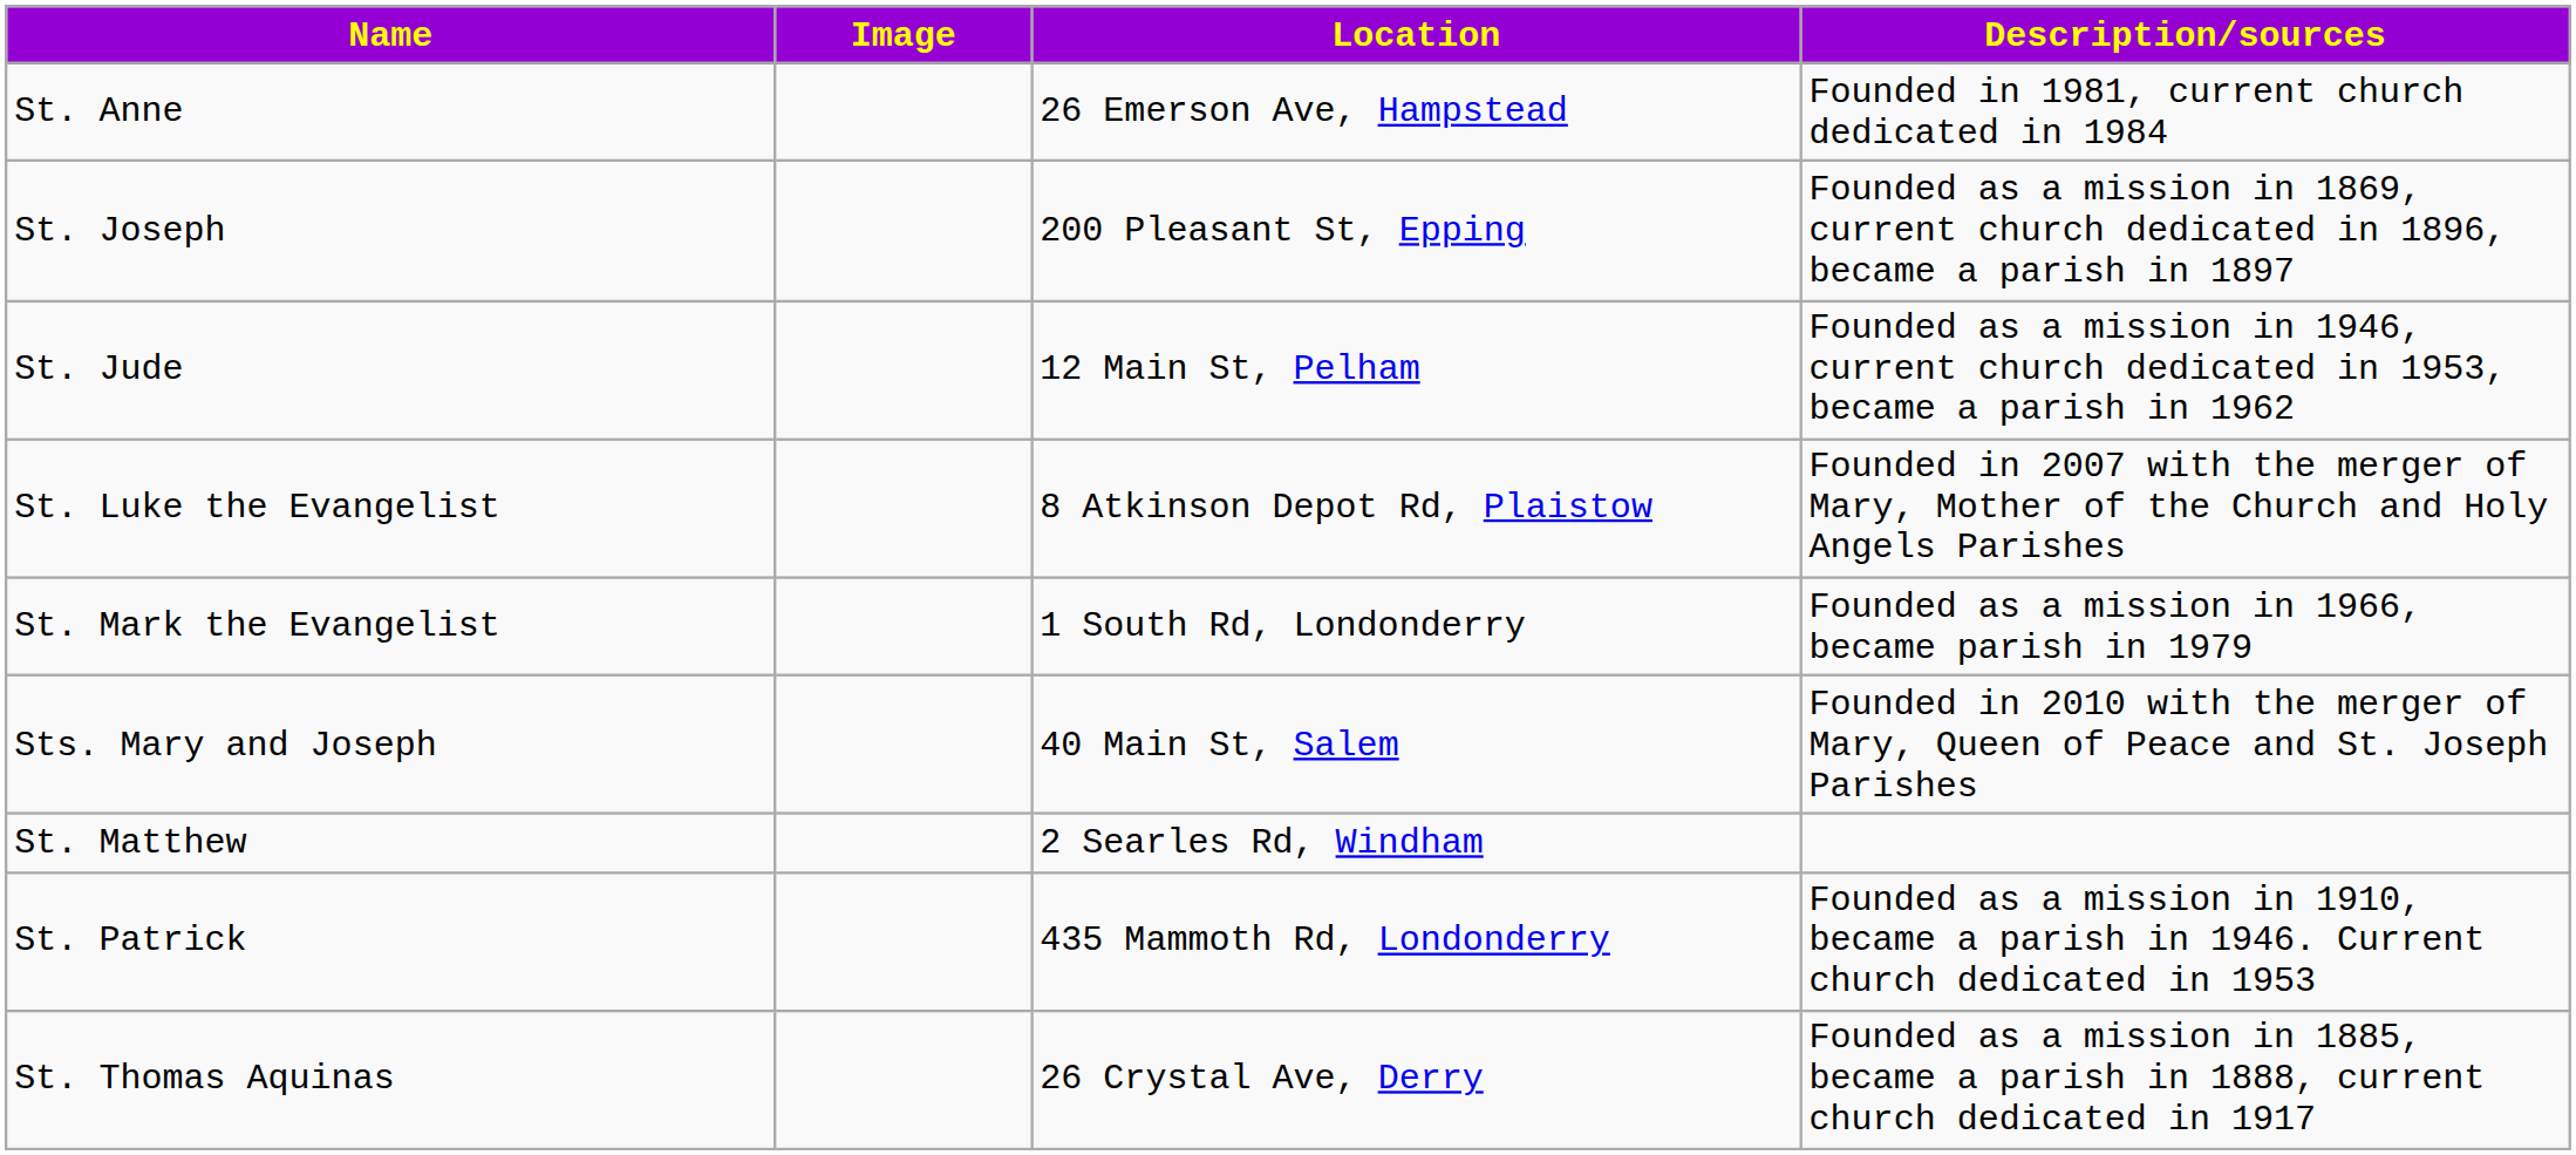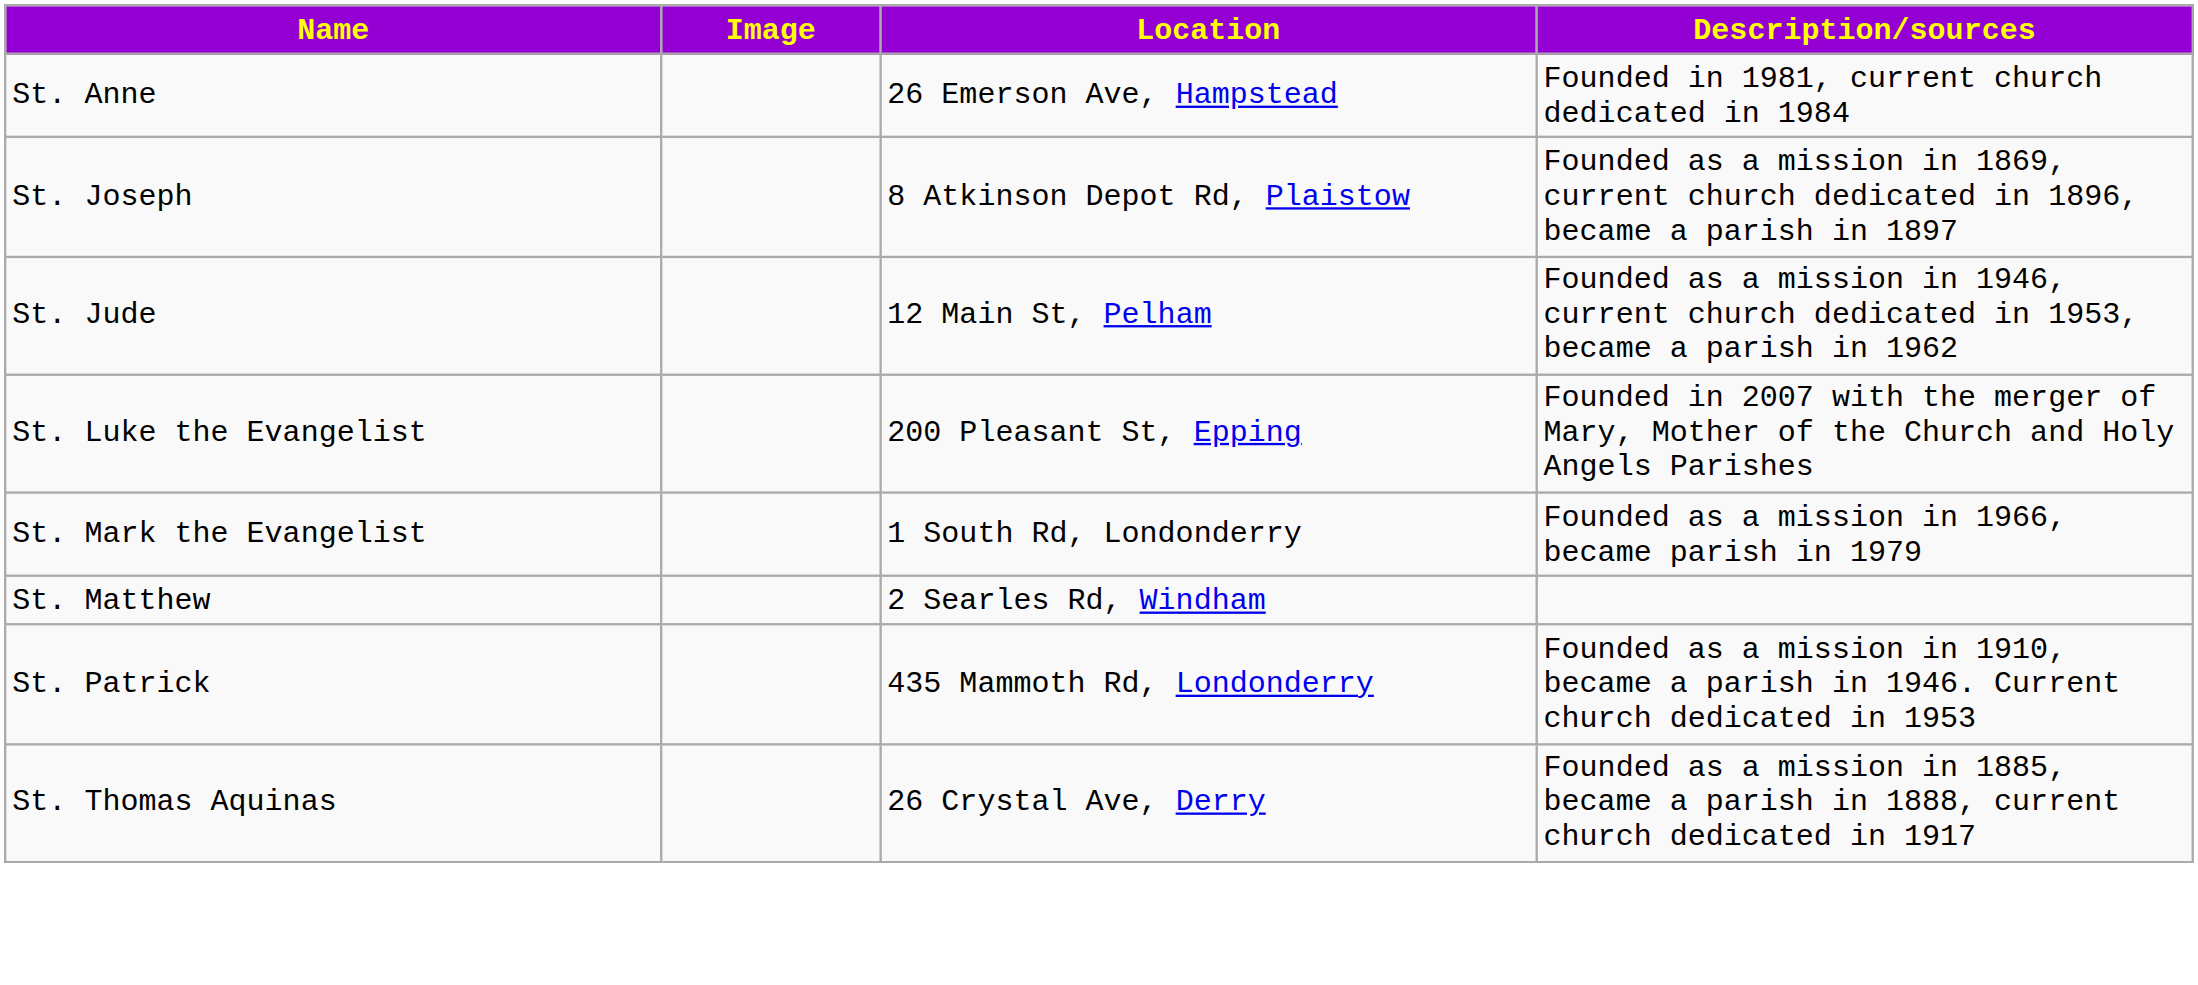 <table class="wikitable sortable" style="width:75%">
 <tr>
 <th style="background:darkviolet; color:yellow;" width="30%"><strong>Name</strong></th>
 <th style="background:darkviolet; color:yellow;" width="10%"><strong>Image</strong></th>
 <th style="background:darkviolet; color:yellow;" width="30%"><strong>Location</strong></th>
 <th style="background:darkviolet; color:yellow;" width="30%"><strong>Description/sources</strong></th>
 </tr>
 <tr>
 <td>St. Anne</td>
 <td></td>
 <td>26 Emerson Ave, <a href='#'>Hampstead</a></td>
 <td>Founded in 1981, current church dedicated in 1984</td>
 </tr>
 <tr>
 <td>St. Joseph</td>
 <td></td>
-<td>200 Pleasant St, <a href='#'>Epping</a></td>
+<td>8 Atkinson Depot Rd, <a href='#'>Plaistow</a></td>
 <td>Founded as a mission in 1869, current church dedicated in 1896, became a parish in 1897</td>
 </tr>
 <tr>
 <td>St. Jude</td>
 <td></td>
 <td>12 Main St, <a href='#'>Pelham</a></td>
 <td>Founded as a mission in 1946, current church dedicated in 1953, became a parish in 1962</td>
 </tr>
 <tr>
 <td>St. Luke the Evangelist</td>
 <td></td>
-<td>8 Atkinson Depot Rd, <a href='#'>Plaistow</a></td>
+<td>200 Pleasant St, <a href='#'>Epping</a></td>
 <td>Founded in 2007 with the merger of Mary, Mother of the Church and Holy Angels Parishes</td>
 </tr>
 <tr>
 <td>St. Mark the Evangelist</td>
 <td></td>
 <td>1 South Rd, Londonderry</td>
 <td>Founded as a mission in 1966, became parish in 1979</td>
-</tr>
-<tr>
-<td>Sts. Mary and Joseph</td>
-<td></td>
-<td>40 Main St, <a href='#'>Salem</a></td>
-<td>Founded in 2010 with the merger of Mary, Queen of Peace and St. Joseph Parishes</td>
 </tr>
 <tr>
 <td>St. Matthew</td>
 <td></td>
 <td>2 Searles Rd, <a href='#'>Windham</a></td>
 <td></td>
 </tr>
 <tr>
 <td>St. Patrick</td>
 <td></td>
 <td>435 Mammoth Rd, <a href='#'>Londonderry</a></td>
 <td>Founded as a mission in 1910, became a parish in 1946. Current church dedicated in 1953</td>
 </tr>
 <tr>
 <td>St. Thomas Aquinas</td>
 <td></td>
 <td>26 Crystal Ave, <a href='#'>Derry</a></td>
 <td>Founded as a mission in 1885, became a parish in 1888, current church dedicated in 1917</td>
 </tr>
 </table>
